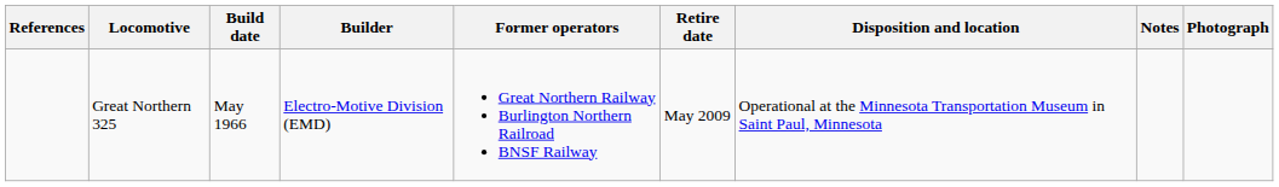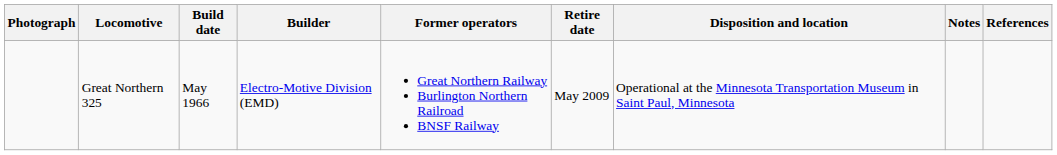 <table class="wikitable">
 <tr>
-<th>References</th>
+<th>Photograph</th>
 <th>Locomotive</th>
 <th>Build date</th>
 <th>Builder</th>
 <th>Former operators</th>
 <th>Retire date</th>
 <th>Disposition and location</th>
 <th>Notes</th>
-<th>Photograph</th>
+<th>References</th>
 </tr>
 <tr>
 <td></td>
 <td>Great Northern 325</td>
 <td>May 1966</td>
 <td><a href='#'>Electro-Motive Division</a> (EMD)</td>
 <td><br><ul><li><a href='#'>Great Northern Railway</a></li><li><a href='#'>Burlington Northern Railroad</a></li><li><a href='#'>BNSF Railway</a></li></ul></td>
 <td>May 2009</td>
 <td>Operational at the <a href='#'>Minnesota Transportation Museum</a> in <a href='#'>Saint Paul, Minnesota</a></td>
 <td></td>
 <td></td>
 </tr>
 </table>
